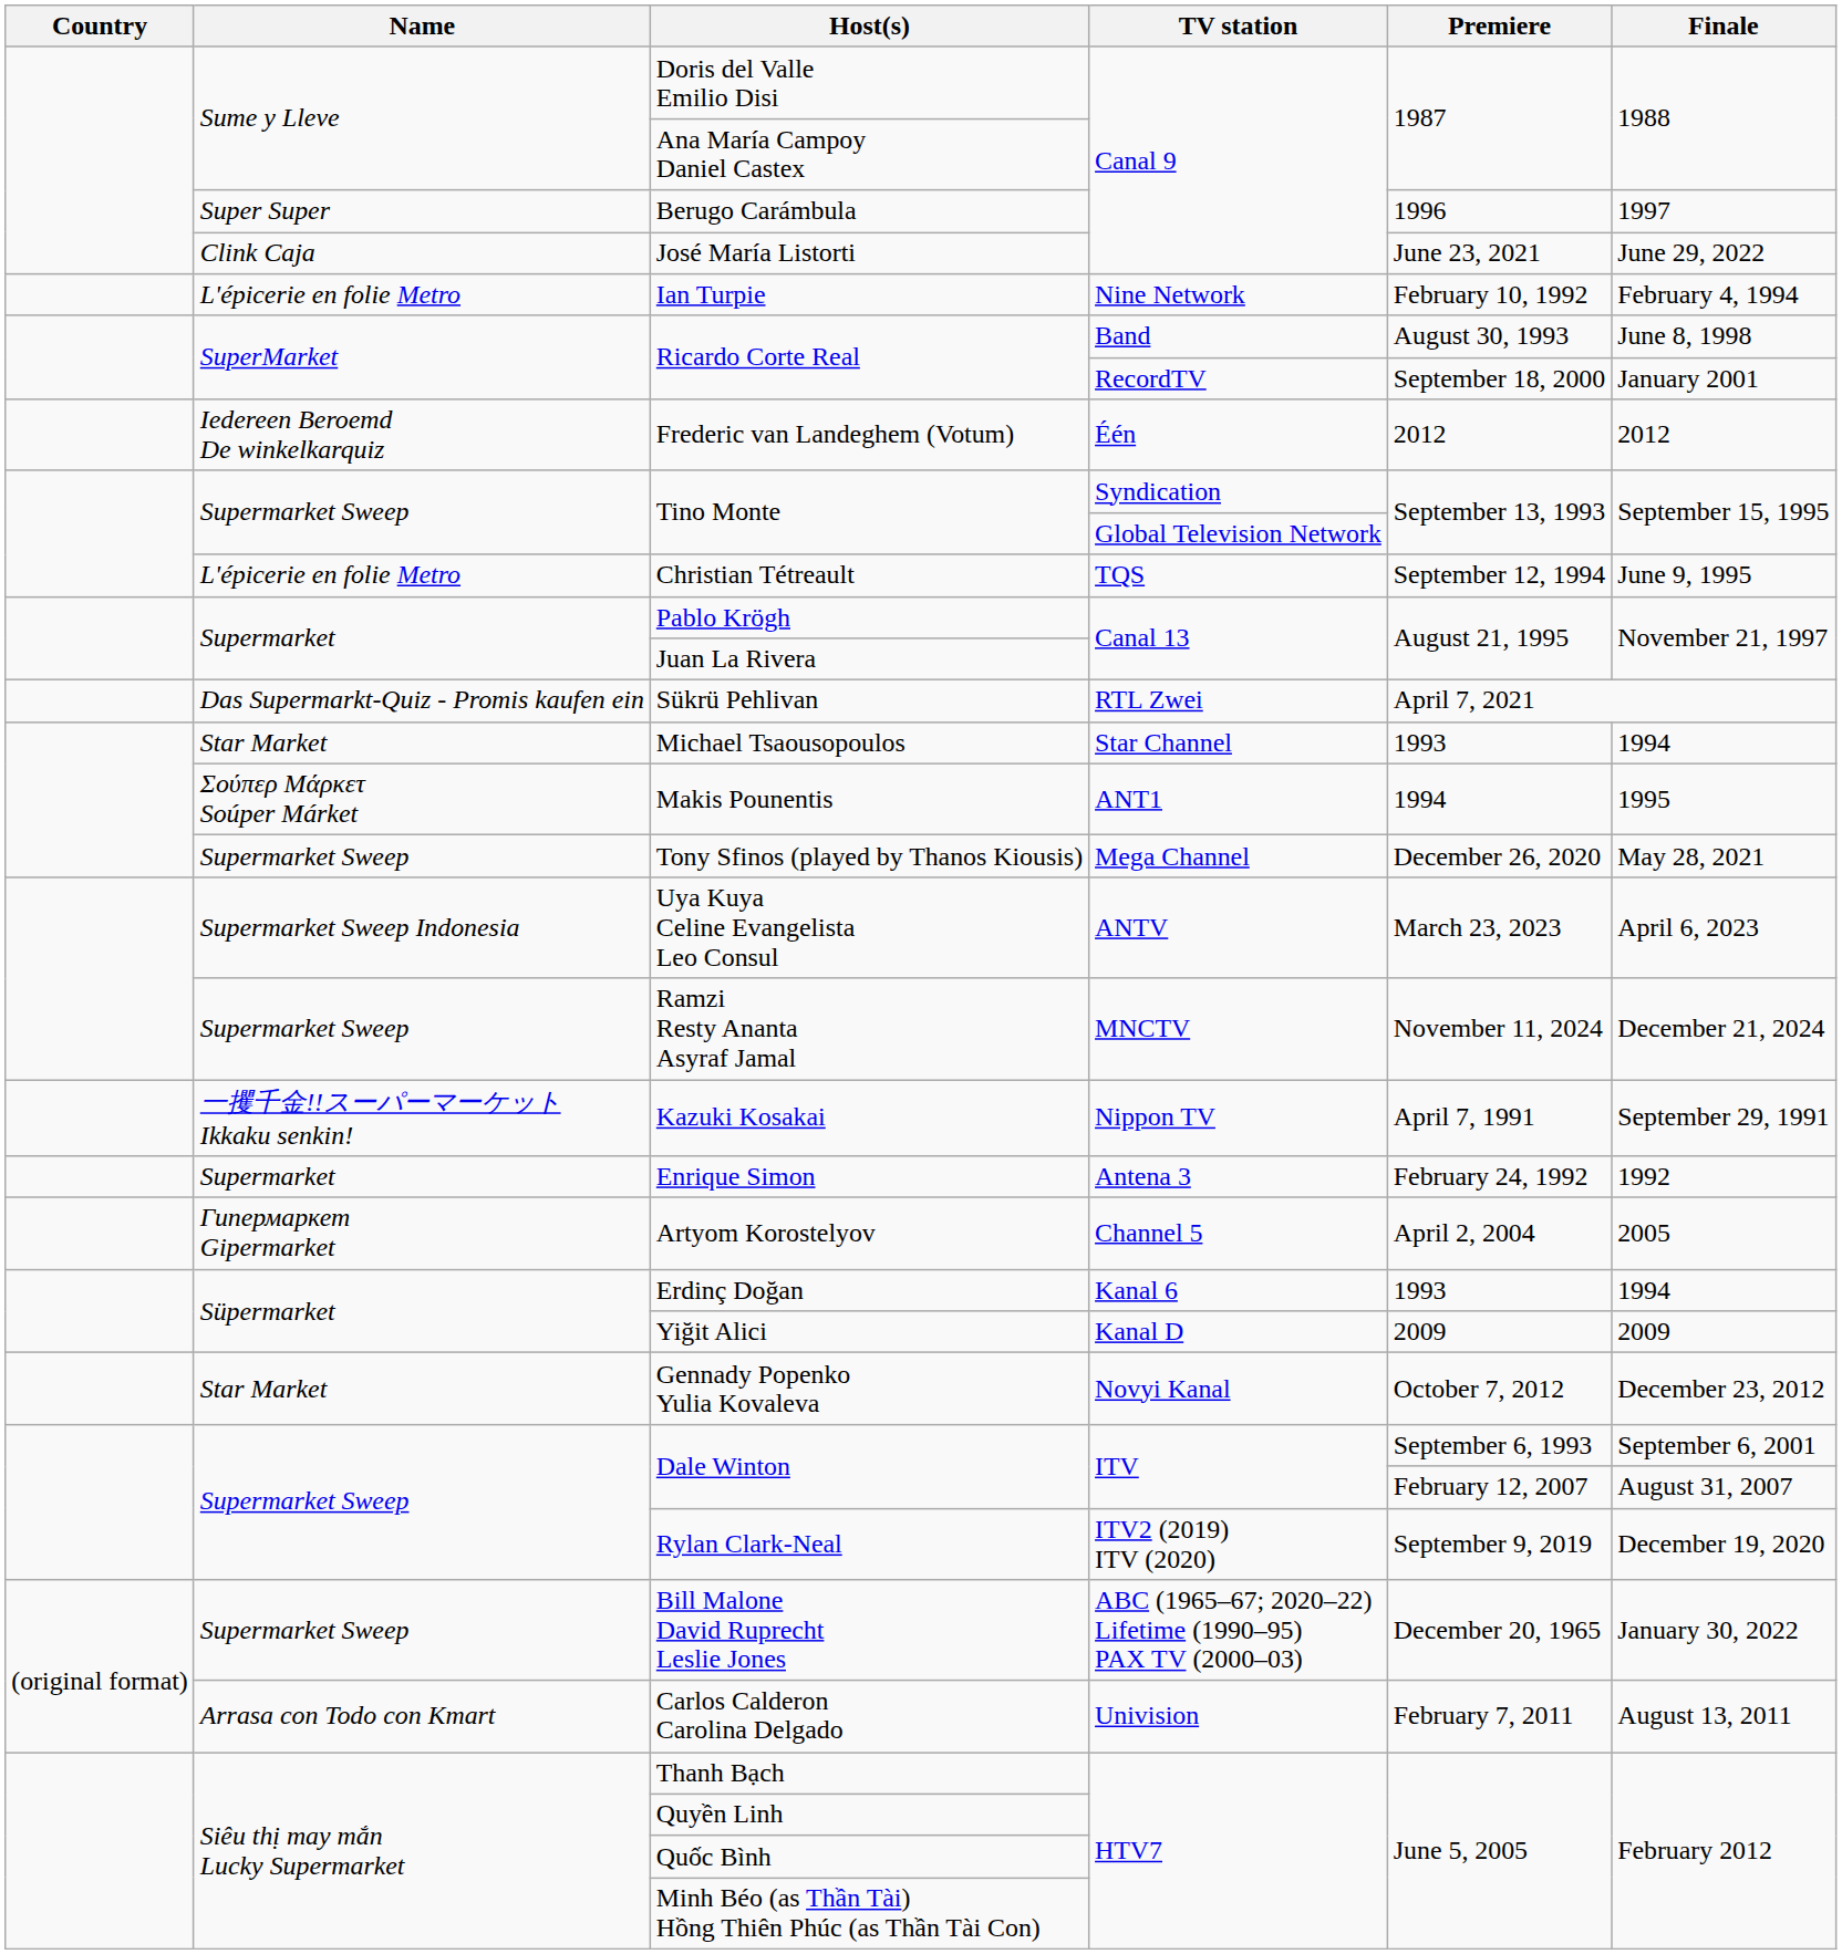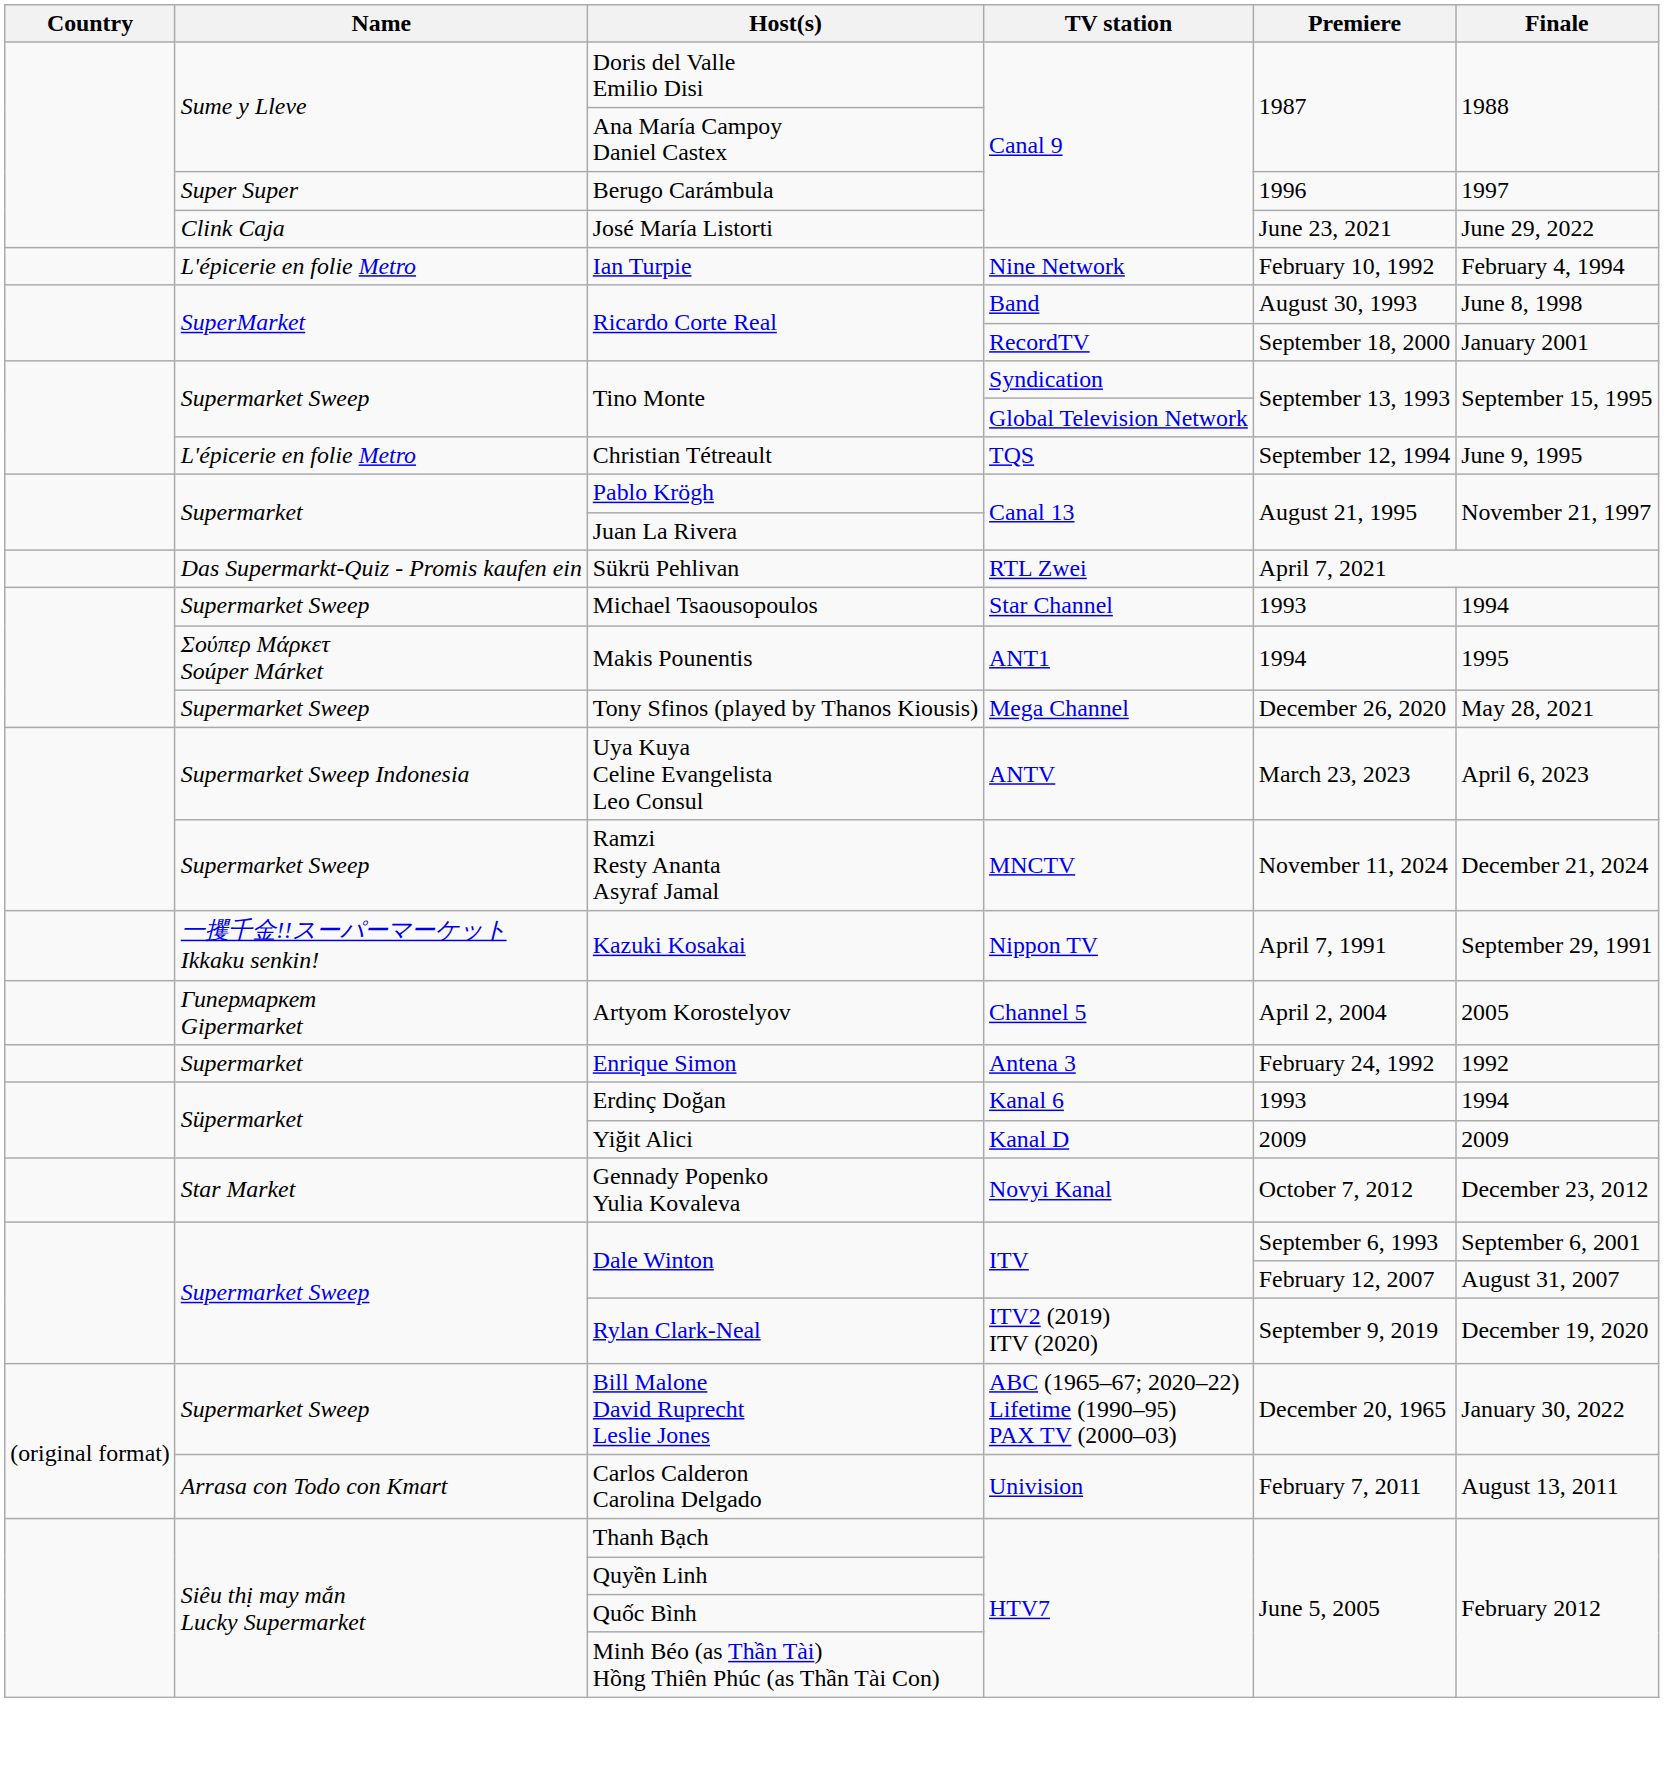 <table class="wikitable">
 <tr>
 <th>Country</th>
 <th>Name</th>
 <th>Host(s)</th>
 <th>TV station</th>
 <th>Premiere</th>
 <th>Finale</th>
 </tr>
 <tr>
 <td rowspan="4"></td>
 <td rowspan="2"><em>Sume y Lleve</em></td>
 <td>Doris del Valle<br>Emilio Disi</td>
 <td rowspan="4"><a href='#'>Canal 9</a></td>
 <td rowspan="2">1987</td>
 <td rowspan="2">1988</td>
 </tr>
 <tr>
 <td>Ana María Campoy<br>Daniel Castex</td>
 </tr>
 <tr>
 <td><em>Super Super</em></td>
 <td>Berugo Carámbula</td>
 <td>1996</td>
 <td>1997</td>
 </tr>
 <tr>
 <td><em>Clink Caja</em></td>
 <td>José María Listorti</td>
 <td>June 23, 2021</td>
 <td>June 29, 2022</td>
 </tr>
 <tr>
 <td></td>
 <td><em>L'épicerie en folie <a href='#'>Metro</a></em> </td>
 <td><a href='#'>Ian Turpie</a></td>
 <td><a href='#'>Nine Network</a></td>
 <td>February 10, 1992</td>
 <td>February 4, 1994</td>
 </tr>
 <tr>
 <td rowspan="2"></td>
 <td rowspan="2"><em><a href='#'>SuperMarket</a></em></td>
 <td rowspan="2"><a href='#'>Ricardo Corte Real</a></td>
 <td><a href='#'>Band</a></td>
 <td>August 30, 1993</td>
 <td>June 8, 1998</td>
 </tr>
 <tr>
 <td><a href='#'>RecordTV</a></td>
 <td>September 18, 2000</td>
 <td>January 2001</td>
 </tr>
 <tr>
-<td></td>
-<td><em>Iedereen Beroemd</em><br><em>De winkelkarquiz</em></td>
-<td>Frederic van Landeghem (Votum)</td>
-<td><a href='#'>Één</a></td>
-<td>2012</td>
-<td>2012</td>
-</tr>
-<tr>
 <td rowspan="3"></td>
 <td rowspan="2"><em>Supermarket Sweep</em> </td>
 <td rowspan="2">Tino Monte</td>
 <td><a href='#'>Syndication</a></td>
 <td rowspan="2">September 13, 1993</td>
 <td rowspan="2">September 15, 1995</td>
 </tr>
 <tr>
 <td><a href='#'>Global Television Network</a></td>
 </tr>
 <tr>
 <td><em>L'épicerie en folie <a href='#'>Metro</a></em> </td>
 <td>Christian Tétreault</td>
 <td><a href='#'>TQS</a></td>
 <td>September 12, 1994</td>
 <td>June 9, 1995</td>
 </tr>
 <tr>
 <td rowspan="2"></td>
 <td rowspan="2"><em>Supermarket</em></td>
 <td><a href='#'>Pablo Krögh</a></td>
 <td rowspan="2"><a href='#'>Canal 13</a></td>
 <td rowspan="2">August 21, 1995</td>
 <td rowspan="2">November 21, 1997</td>
 </tr>
 <tr>
 <td>Juan La Rivera</td>
 </tr>
 <tr>
 <td></td>
 <td><em>Das Supermarkt-Quiz - Promis kaufen ein</em></td>
 <td>Sükrü Pehlivan</td>
 <td><a href='#'>RTL Zwei</a></td>
 <td colspan="2">April 7, 2021</td>
 </tr>
 <tr>
 <td rowspan="3"></td>
-<td><em>Star Market</em></td>
+<td><em>Supermarket Sweep</em></td>
 <td>Michael Tsaousopoulos</td>
 <td><a href='#'>Star Channel</a></td>
 <td>1993</td>
 <td>1994</td>
 </tr>
 <tr>
 <td><em>Σούπερ Μάρκετ</em><br><em>Soúper Márket</em></td>
 <td>Makis Pounentis</td>
 <td><a href='#'>ANT1</a></td>
 <td>1994</td>
 <td>1995</td>
 </tr>
 <tr>
 <td><em>Supermarket Sweep</em></td>
 <td>Tony Sfinos (played by Thanos Kiousis)</td>
 <td><a href='#'>Mega Channel</a></td>
 <td>December 26, 2020</td>
 <td>May 28, 2021</td>
 </tr>
 <tr>
 <td rowspan="2"></td>
 <td><em>Supermarket Sweep Indonesia</em></td>
 <td>Uya Kuya<br>Celine Evangelista<br>Leo Consul</td>
 <td><a href='#'>ANTV</a></td>
 <td>March 23, 2023</td>
 <td>April 6, 2023</td>
 </tr>
 <tr>
 <td><em>Supermarket Sweep</em></td>
 <td>Ramzi<br>Resty Ananta<br>Asyraf Jamal</td>
 <td><a href='#'>MNCTV</a></td>
 <td>November 11, 2024</td>
 <td>December 21, 2024</td>
 </tr>
 <tr>
 <td></td>
 <td><em><a href='#'>一攫千金!!スーパーマーケット</a></em><br><em>Ikkaku senkin!</em></td>
 <td><a href='#'>Kazuki Kosakai</a></td>
 <td><a href='#'>Nippon TV</a></td>
 <td>April 7, 1991</td>
 <td>September 29, 1991</td>
 </tr>
 <tr>
 <td></td>
+<td><em>Гипермаркет</em><br><em>Gipermarket</em></td>
+<td>Artyom Korostelyov</td>
+<td><a href='#'>Channel 5</a></td>
+<td>April 2, 2004</td>
+<td>2005</td>
+</tr>
+<tr>
+<td></td>
 <td><em>Supermarket</em></td>
 <td><a href='#'>Enrique Simon</a></td>
 <td><a href='#'>Antena 3</a></td>
 <td>February 24, 1992</td>
 <td>1992</td>
-</tr>
-<tr>
-<td></td>
-<td><em>Гипермаркет</em><br><em>Gipermarket</em></td>
-<td>Artyom Korostelyov</td>
-<td><a href='#'>Channel 5</a></td>
-<td>April 2, 2004</td>
-<td>2005</td>
 </tr>
 <tr>
 <td rowspan="2"></td>
 <td rowspan="2"><em>Süpermarket</em></td>
 <td>Erdinç Doğan</td>
 <td><a href='#'>Kanal 6</a></td>
 <td>1993</td>
 <td>1994</td>
 </tr>
 <tr>
 <td>Yiğit Alici</td>
 <td><a href='#'>Kanal D</a></td>
 <td>2009</td>
 <td>2009</td>
 </tr>
 <tr>
 <td></td>
 <td><em>Star Market</em></td>
 <td>Gennady Popenko<br>Yulia Kovaleva</td>
 <td><a href='#'>Novyi Kanal</a></td>
 <td>October 7, 2012</td>
 <td>December 23, 2012</td>
 </tr>
 <tr>
 <td rowspan="3"></td>
 <td rowspan="3"><em><a href='#'>Supermarket Sweep</a></em></td>
 <td rowspan="2"><a href='#'>Dale Winton</a></td>
 <td rowspan="2"><a href='#'>ITV</a></td>
 <td>September 6, 1993</td>
 <td>September 6, 2001</td>
 </tr>
 <tr>
 <td>February 12, 2007</td>
 <td>August 31, 2007</td>
 </tr>
 <tr>
 <td><a href='#'>Rylan Clark-Neal</a></td>
 <td><a href='#'>ITV2</a> (2019)<br>ITV (2020)</td>
 <td>September 9, 2019</td>
 <td>December 19, 2020</td>
 </tr>
 <tr>
 <td rowspan="2"><br>(original format)</td>
 <td><em>Supermarket Sweep</em> </td>
 <td><a href='#'>Bill Malone</a><br><a href='#'>David Ruprecht</a><br><a href='#'>Leslie Jones</a></td>
 <td><a href='#'>ABC</a> (1965–67; 2020–22)<br><a href='#'>Lifetime</a> (1990–95)<br><a href='#'>PAX TV</a> (2000–03)</td>
 <td>December 20, 1965</td>
 <td>January 30, 2022</td>
 </tr>
 <tr>
 <td><em>Arrasa con Todo con Kmart</em> </td>
 <td>Carlos Calderon<br>Carolina Delgado</td>
 <td><a href='#'>Univision</a></td>
 <td>February 7, 2011</td>
 <td>August 13, 2011</td>
 </tr>
 <tr>
 <td rowspan="4"></td>
 <td rowspan="4"><em>Siêu thị may mắn</em><br><em>Lucky Supermarket</em></td>
 <td>Thanh Bạch</td>
 <td rowspan="4"><a href='#'>HTV7</a></td>
 <td rowspan="4">June 5, 2005</td>
 <td rowspan="4">February 2012</td>
 </tr>
 <tr>
 <td>Quyền Linh</td>
 </tr>
 <tr>
 <td>Quốc Bình</td>
 </tr>
 <tr>
 <td>Minh Béo (as <a href='#'>Thần Tài</a>)<br>Hồng Thiên Phúc (as Thần Tài Con)</td>
 </tr>
 </table>
